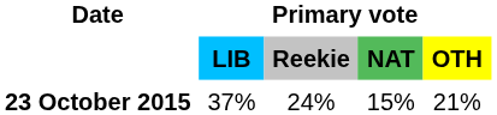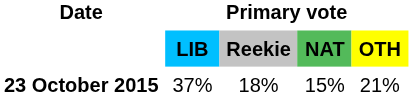 <table class="toccolours" cellpadding="5" cellspacing="0" style="float:left; margin-right:.5em; margin-top:.4em; font-size:90%;">
 <tr>
 </tr>
 <tr>
 <th style="background:#; text-align:center;">Date</th>
 <th style="background:#; text-align:center;" colspan="4">Primary vote</th>
 </tr>
 <tr>
 <th style="background:#; text-align:center;"></th>
 <th style="background:#00bfff; text-align:center;">LIB</th>
 <th style="background:#c3c3c3; text-align:center;">Reekie</th>
 <th style="background:#53ba5a;">NAT</th>
 <th style="background:#ff0;;">OTH</th>
 </tr>
 <tr>
 <th style="text-align:center;" bgcolor="">23 October 2015</th>
 <td width="" style="text-align:center; background:#;">37%</td>
-<td width="" style="text-align:center; background:#;">24%</td>
+<td width="" style="text-align:center; background:#;">18%</td>
 <td width="" style="text-align:center; background:#;">15%</td>
 <td width="" style="text-align:center; background:#;">21%</td>
 </tr>
 </table>
